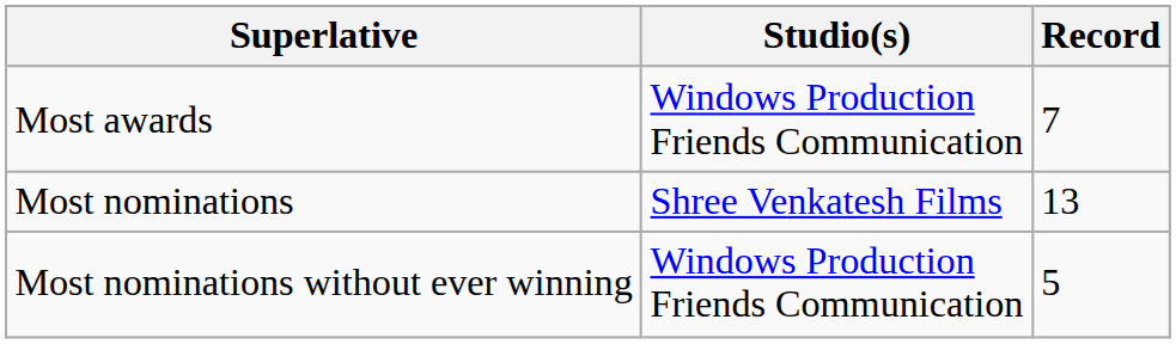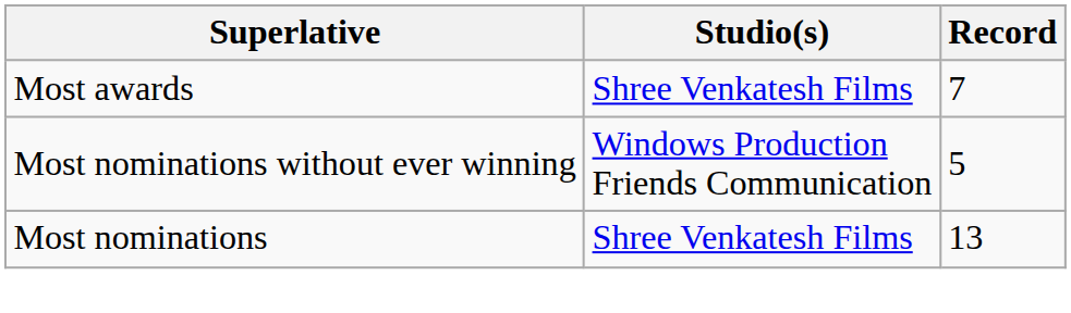 <table class="wikitable sortable ">
 <tr>
 <th>Superlative</th>
 <th>Studio(s)</th>
 <th>Record</th>
 </tr>
 <tr>
 <td>Most awards</td>
+<td><a href='#'>Shree Venkatesh Films</a></td>
+<td>7</td>
+</tr>
+<tr>
+<td>Most nominations without ever winning</td>
 <td><a href='#'>Windows Production</a> <br> Friends Communication</td>
-<td>7</td>
+<td>5</td>
 </tr>
 <tr>
 <td>Most nominations</td>
 <td><a href='#'>Shree Venkatesh Films</a></td>
 <td>13</td>
 </tr>
-<tr>
-<td>Most nominations without ever winning</td>
-<td><a href='#'>Windows Production</a> <br> Friends Communication</td>
-<td>5</td>
-</tr>
 </table>
